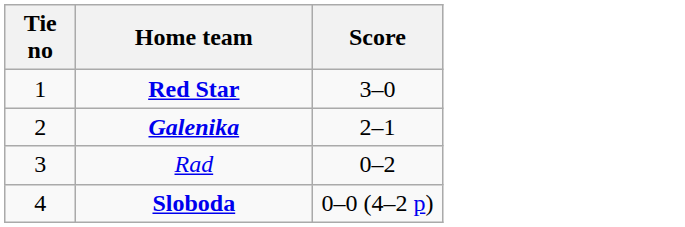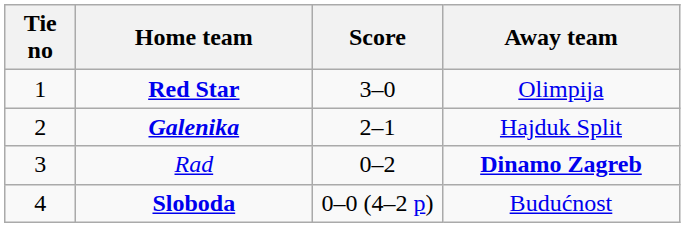 <table class="wikitable" style="text-align: center">
 <tr>
 <th width=40>Tie no</th>
 <th width=150>Home team</th>
 <th width=80>Score</th>
+<th width=150>Away team</th>
 </tr>
 <tr>
 <td>1</td>
 <td><strong><a href='#'>Red Star</a></strong></td>
 <td>3–0</td>
+<td><a href='#'>Olimpija</a></td>
 </tr>
 <tr>
 <td>2</td>
 <td><strong><em><a href='#'>Galenika</a></em></strong></td>
 <td>2–1</td>
+<td><a href='#'>Hajduk Split</a></td>
 </tr>
 <tr>
 <td>3</td>
 <td><em><a href='#'>Rad</a></em></td>
 <td>0–2</td>
+<td><strong><a href='#'>Dinamo Zagreb</a></strong></td>
 </tr>
 <tr>
 <td>4</td>
 <td><strong><a href='#'>Sloboda</a></strong></td>
 <td>0–0 (4–2 <a href='#'>p</a>)</td>
+<td><a href='#'>Budućnost</a></td>
 </tr>
 </table>
